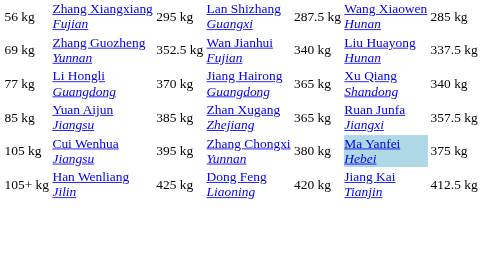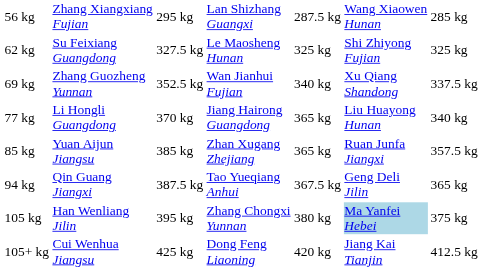 <table>
 <tr>
 <td>56 kg</td>
 <td><a href='#'>Zhang Xiangxiang</a><br><em><a href='#'>Fujian</a></em></td>
 <td>295 kg</td>
 <td><a href='#'>Lan Shizhang</a><br><em><a href='#'>Guangxi</a></em></td>
 <td>287.5 kg</td>
 <td><a href='#'>Wang Xiaowen</a><br><em><a href='#'>Hunan</a></em></td>
 <td>285 kg</td>
 </tr>
 <tr>
+<td>62 kg</td>
+<td><a href='#'>Su Feixiang</a><br><em><a href='#'>Guangdong</a></em></td>
+<td>327.5 kg</td>
+<td><a href='#'>Le Maosheng</a><br><em><a href='#'>Hunan</a></em></td>
+<td>325 kg</td>
+<td><a href='#'>Shi Zhiyong</a><br><em><a href='#'>Fujian</a></em></td>
+<td>325 kg</td>
+</tr>
+<tr>
 <td>69 kg</td>
 <td><a href='#'>Zhang Guozheng</a><br><em><a href='#'>Yunnan</a></em></td>
 <td>352.5 kg</td>
 <td><a href='#'>Wan Jianhui</a><br><em><a href='#'>Fujian</a></em></td>
 <td>340 kg</td>
-<td><a href='#'>Liu Huayong</a><br><em><a href='#'>Hunan</a></em></td>
+<td><a href='#'>Xu Qiang</a><br><em><a href='#'>Shandong</a></em></td>
 <td>337.5 kg</td>
 </tr>
 <tr>
 <td>77 kg</td>
 <td><a href='#'>Li Hongli</a><br><em><a href='#'>Guangdong</a></em></td>
 <td>370 kg</td>
 <td><a href='#'>Jiang Hairong</a><br><em><a href='#'>Guangdong</a></em></td>
 <td>365 kg</td>
-<td><a href='#'>Xu Qiang</a><br><em><a href='#'>Shandong</a></em></td>
+<td><a href='#'>Liu Huayong</a><br><em><a href='#'>Hunan</a></em></td>
 <td>340 kg</td>
 </tr>
 <tr>
 <td>85 kg</td>
 <td><a href='#'>Yuan Aijun</a><br><em><a href='#'>Jiangsu</a></em></td>
 <td>385 kg</td>
 <td><a href='#'>Zhan Xugang</a><br><em><a href='#'>Zhejiang</a></em></td>
 <td>365 kg</td>
 <td><a href='#'>Ruan Junfa</a><br><em><a href='#'>Jiangxi</a></em></td>
 <td>357.5 kg</td>
 </tr>
 <tr>
+<td>94 kg</td>
+<td><a href='#'>Qin Guang</a><br><em><a href='#'>Jiangxi</a></em></td>
+<td>387.5 kg</td>
+<td><a href='#'>Tao Yueqiang</a><br><em><a href='#'>Anhui</a></em></td>
+<td>367.5 kg</td>
+<td><a href='#'>Geng Deli</a><br><em><a href='#'>Jilin</a></em></td>
+<td>365 kg</td>
+</tr>
+<tr>
 <td>105 kg</td>
-<td><a href='#'>Cui Wenhua</a><br><em><a href='#'>Jiangsu</a></em></td>
+<td><a href='#'>Han Wenliang</a><br><em><a href='#'>Jilin</a></em></td>
 <td>395 kg</td>
 <td><a href='#'>Zhang Chongxi</a><br><em><a href='#'>Yunnan</a></em></td>
 <td>380 kg</td>
 <td style="background: lightblue;"><a href='#'>Ma Yanfei</a><br><em><a href='#'>Hebei</a></em></td>
 <td>375 kg</td>
 </tr>
 <tr>
 <td>105+ kg</td>
-<td><a href='#'>Han Wenliang</a><br><em><a href='#'>Jilin</a></em></td>
+<td><a href='#'>Cui Wenhua</a><br><em><a href='#'>Jiangsu</a></em></td>
 <td>425 kg</td>
 <td><a href='#'>Dong Feng</a><br><em><a href='#'>Liaoning</a></em></td>
 <td>420 kg</td>
 <td><a href='#'>Jiang Kai</a><br><em><a href='#'>Tianjin</a></em></td>
 <td>412.5 kg</td>
 </tr>
 </table>
